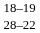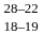 <table style="text-align:center">
 <tr>
 <th width=200></th>
 <th width=100></th>
 <th width=200></th>
 </tr>
 <tr>
 <td align=right><strong></strong></td>
-<td>18–19</td>
+<td>28–22</td>
 <td align=left></td>
 </tr>
 <tr>
 <td align=right><strong></strong></td>
-<td>28–22</td>
+<td>18–19</td>
 <td align=left></td>
 </tr>
 </table>
